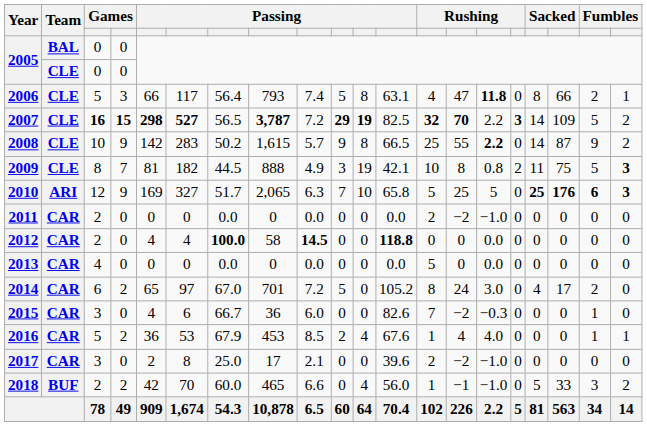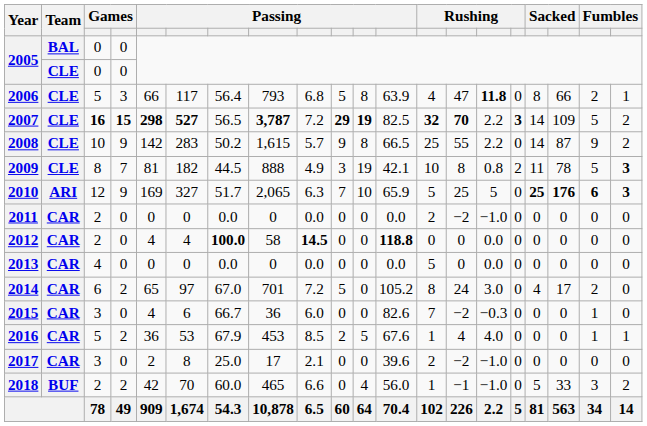 <table class="wikitable" style="text-align: center;">
 <tr>
 <th rowspan="2">Year</th>
 <th rowspan="2">Team</th>
 <th colspan="2">Games</th>
 <th colspan="8">Passing</th>
 <th colspan="4">Rushing</th>
 <th colspan="2">Sacked</th>
 <th colspan="2">Fumbles</th>
 </tr>
 <tr>
 <th></th>
 <th></th>
 <th></th>
 <th></th>
 <th></th>
 <th></th>
 <th></th>
 <th></th>
 <th></th>
 <th></th>
 <th></th>
 <th></th>
 <th></th>
 <th></th>
 <th></th>
 <th></th>
 <th></th>
 <th></th>
 </tr>
 <tr>
 <th rowspan="2"><a href='#'>2005</a></th>
 <th><a href='#'>BAL</a></th>
 <td>0</td>
 <td>0</td>
 <td rowspan="2" colspan="16"></td>
 </tr>
 <tr>
 <th><a href='#'>CLE</a></th>
 <td>0</td>
 <td>0</td>
 </tr>
 <tr>
 <th><a href='#'>2006</a></th>
 <th><a href='#'>CLE</a></th>
 <td>5</td>
 <td>3</td>
 <td>66</td>
 <td>117</td>
 <td>56.4</td>
 <td>793</td>
-<td>7.4</td>
+<td>6.8</td>
 <td>5</td>
 <td>8</td>
-<td>63.1</td>
+<td>63.9</td>
 <td>4</td>
 <td>47</td>
 <td><strong>11.8</strong></td>
 <td>0</td>
 <td>8</td>
 <td>66</td>
 <td>2</td>
 <td>1</td>
 </tr>
 <tr>
 <th><a href='#'>2007</a></th>
 <th><a href='#'>CLE</a></th>
 <td><strong>16</strong></td>
 <td><strong>15</strong></td>
 <td><strong>298</strong></td>
 <td><strong>527</strong></td>
 <td>56.5</td>
 <td><strong>3,787</strong></td>
 <td>7.2</td>
 <td><strong>29</strong></td>
 <td><strong>19</strong></td>
 <td>82.5</td>
 <td><strong>32</strong></td>
 <td><strong>70</strong></td>
 <td>2.2</td>
 <td><strong>3</strong></td>
 <td>14</td>
 <td>109</td>
 <td>5</td>
 <td>2</td>
 </tr>
 <tr>
 <th><a href='#'>2008</a></th>
 <th><a href='#'>CLE</a></th>
 <td>10</td>
 <td>9</td>
 <td>142</td>
 <td>283</td>
 <td>50.2</td>
 <td>1,615</td>
 <td>5.7</td>
 <td>9</td>
 <td>8</td>
 <td>66.5</td>
 <td>25</td>
 <td>55</td>
-<td><strong>2.2</strong></td>
+<td>2.2</td>
 <td>0</td>
 <td>14</td>
 <td>87</td>
 <td>9</td>
 <td>2</td>
 </tr>
 <tr>
 <th><a href='#'>2009</a></th>
 <th><a href='#'>CLE</a></th>
 <td>8</td>
 <td>7</td>
 <td>81</td>
 <td>182</td>
 <td>44.5</td>
 <td>888</td>
 <td>4.9</td>
 <td>3</td>
 <td>19</td>
 <td>42.1</td>
 <td>10</td>
 <td>8</td>
 <td>0.8</td>
 <td>2</td>
 <td>11</td>
-<td>75</td>
+<td>78</td>
 <td>5</td>
 <td><strong>3</strong></td>
 </tr>
 <tr>
 <th><a href='#'>2010</a></th>
 <th><a href='#'>ARI</a></th>
 <td>12</td>
 <td>9</td>
 <td>169</td>
 <td>327</td>
 <td>51.7</td>
 <td>2,065</td>
 <td>6.3</td>
 <td>7</td>
 <td>10</td>
-<td>65.8</td>
+<td>65.9</td>
 <td>5</td>
 <td>25</td>
 <td>5</td>
 <td>0</td>
 <td><strong>25</strong></td>
 <td><strong>176</strong></td>
 <td><strong>6</strong></td>
 <td><strong>3</strong></td>
 </tr>
 <tr>
 <th><a href='#'>2011</a></th>
 <th><a href='#'>CAR</a></th>
 <td>2</td>
 <td>0</td>
 <td>0</td>
 <td>0</td>
 <td>0.0</td>
 <td>0</td>
 <td>0.0</td>
 <td>0</td>
 <td>0</td>
 <td>0.0</td>
 <td>2</td>
 <td>−2</td>
 <td>−1.0</td>
 <td>0</td>
 <td>0</td>
 <td>0</td>
 <td>0</td>
 <td>0</td>
 </tr>
 <tr>
 <th><a href='#'>2012</a></th>
 <th><a href='#'>CAR</a></th>
 <td>2</td>
 <td>0</td>
 <td>4</td>
 <td>4</td>
 <td><strong>100.0</strong></td>
 <td>58</td>
 <td><strong>14.5</strong></td>
 <td>0</td>
 <td>0</td>
 <td><strong>118.8</strong></td>
 <td>0</td>
 <td>0</td>
 <td>0.0</td>
 <td>0</td>
 <td>0</td>
 <td>0</td>
 <td>0</td>
 <td>0</td>
 </tr>
 <tr>
 <th><a href='#'>2013</a></th>
 <th><a href='#'>CAR</a></th>
 <td>4</td>
 <td>0</td>
 <td>0</td>
 <td>0</td>
 <td>0.0</td>
 <td>0</td>
 <td>0.0</td>
 <td>0</td>
 <td>0</td>
 <td>0.0</td>
 <td>5</td>
 <td>0</td>
 <td>0.0</td>
 <td>0</td>
 <td>0</td>
 <td>0</td>
 <td>0</td>
 <td>0</td>
 </tr>
 <tr>
 <th><a href='#'>2014</a></th>
 <th><a href='#'>CAR</a></th>
 <td>6</td>
 <td>2</td>
 <td>65</td>
 <td>97</td>
 <td>67.0</td>
 <td>701</td>
 <td>7.2</td>
 <td>5</td>
 <td>0</td>
 <td>105.2</td>
 <td>8</td>
 <td>24</td>
 <td>3.0</td>
 <td>0</td>
 <td>4</td>
 <td>17</td>
 <td>2</td>
 <td>0</td>
 </tr>
 <tr>
 <th><a href='#'>2015</a></th>
 <th><a href='#'>CAR</a></th>
 <td>3</td>
 <td>0</td>
 <td>4</td>
 <td>6</td>
 <td>66.7</td>
 <td>36</td>
 <td>6.0</td>
 <td>0</td>
 <td>0</td>
 <td>82.6</td>
 <td>7</td>
 <td>−2</td>
 <td>−0.3</td>
 <td>0</td>
 <td>0</td>
 <td>0</td>
 <td>1</td>
 <td>0</td>
 </tr>
 <tr>
 <th><a href='#'>2016</a></th>
 <th><a href='#'>CAR</a></th>
 <td>5</td>
 <td>2</td>
 <td>36</td>
 <td>53</td>
 <td>67.9</td>
 <td>453</td>
 <td>8.5</td>
 <td>2</td>
-<td>4</td>
+<td>5</td>
 <td>67.6</td>
 <td>1</td>
 <td>4</td>
 <td>4.0</td>
 <td>0</td>
 <td>0</td>
 <td>0</td>
 <td>1</td>
 <td>1</td>
 </tr>
 <tr>
 <th><a href='#'>2017</a></th>
 <th><a href='#'>CAR</a></th>
 <td>3</td>
 <td>0</td>
 <td>2</td>
 <td>8</td>
 <td>25.0</td>
 <td>17</td>
 <td>2.1</td>
 <td>0</td>
 <td>0</td>
 <td>39.6</td>
 <td>2</td>
 <td>−2</td>
 <td>−1.0</td>
 <td>0</td>
 <td>0</td>
 <td>0</td>
 <td>0</td>
 <td>0</td>
 </tr>
 <tr>
 <th><a href='#'>2018</a></th>
 <th><a href='#'>BUF</a></th>
 <td>2</td>
 <td>2</td>
 <td>42</td>
 <td>70</td>
 <td>60.0</td>
 <td>465</td>
 <td>6.6</td>
 <td>0</td>
 <td>4</td>
 <td>56.0</td>
 <td>1</td>
 <td>−1</td>
 <td>−1.0</td>
 <td>0</td>
 <td>5</td>
 <td>33</td>
 <td>3</td>
 <td>2</td>
 </tr>
 <tr>
 <th colspan="2"></th>
 <th>78</th>
 <th>49</th>
 <th>909</th>
 <th>1,674</th>
 <th>54.3</th>
 <th>10,878</th>
 <th>6.5</th>
 <th>60</th>
 <th>64</th>
 <th>70.4</th>
 <th>102</th>
 <th>226</th>
 <th>2.2</th>
 <th>5</th>
 <th>81</th>
 <th>563</th>
 <th>34</th>
 <th>14</th>
 </tr>
 </table>
